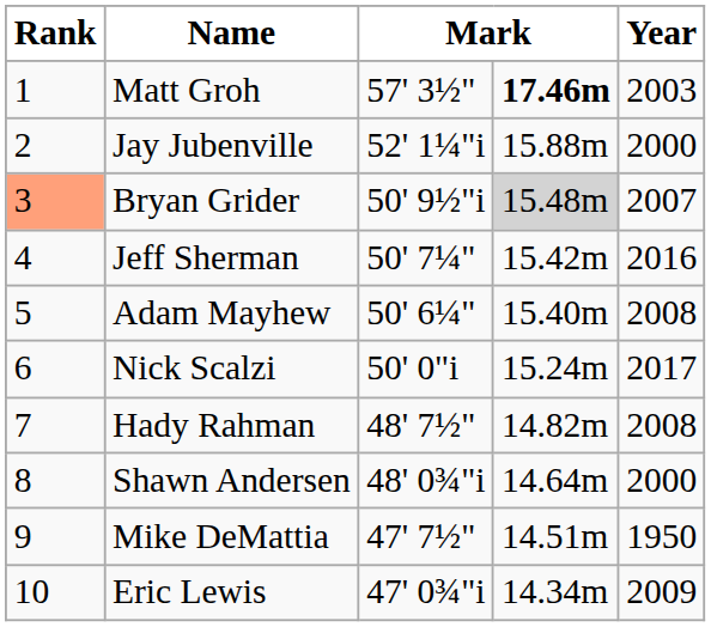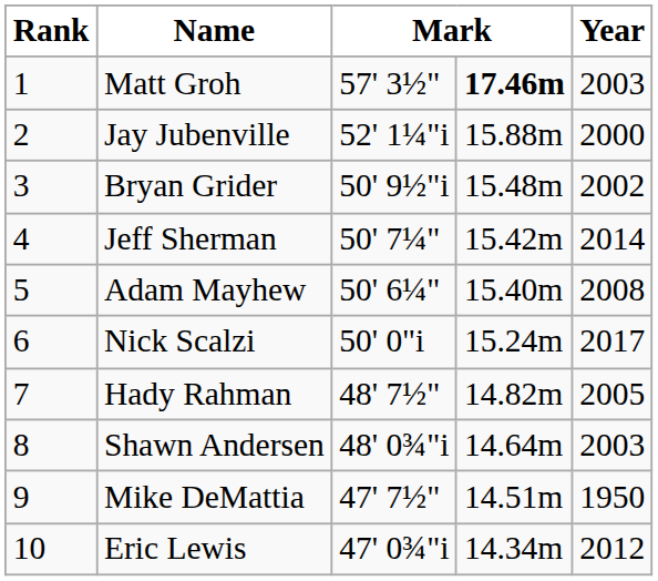 <table class="wikitable">
 <tr>
 <th style="background:white">Rank</th>
 <th style="background:white">Name</th>
 <th colspan="2" style="background:white">Mark</th>
 <th style="background:white">Year</th>
 </tr>
 <tr>
 <td>1</td>
 <td>Matt Groh</td>
 <td>57' 3½"</td>
 <td><strong>17.46m</strong></td>
 <td>2003</td>
 </tr>
 <tr>
 <td>2</td>
 <td>Jay Jubenville</td>
 <td>52' 1¼"i</td>
 <td>15.88m</td>
 <td>2000</td>
 </tr>
 <tr>
-<td style="background: lightsalmon;">3</td>
+<td>3</td>
 <td>Bryan Grider</td>
 <td>50' 9½"i</td>
-<td style="background: lightgrey;">15.48m</td>
-<td>2007</td>
+<td>15.48m</td>
+<td>2002</td>
 </tr>
 <tr>
 <td>4</td>
 <td>Jeff Sherman</td>
 <td>50' 7¼"</td>
 <td>15.42m</td>
-<td>2016</td>
+<td>2014</td>
 </tr>
 <tr>
 <td>5</td>
 <td>Adam Mayhew</td>
 <td>50' 6¼"</td>
 <td>15.40m</td>
 <td>2008</td>
 </tr>
 <tr>
 <td>6</td>
 <td>Nick Scalzi</td>
 <td>50' 0"i</td>
 <td>15.24m</td>
 <td>2017</td>
 </tr>
 <tr>
 <td>7</td>
 <td>Hady Rahman</td>
 <td>48' 7½"</td>
 <td>14.82m</td>
-<td>2008</td>
+<td>2005</td>
 </tr>
 <tr>
 <td>8</td>
 <td>Shawn Andersen</td>
 <td>48' 0¾"i</td>
 <td>14.64m</td>
-<td>2000</td>
+<td>2003</td>
 </tr>
 <tr>
 <td>9</td>
 <td>Mike DeMattia</td>
 <td>47' 7½"</td>
 <td>14.51m</td>
 <td>1950</td>
 </tr>
 <tr>
 <td>10</td>
 <td>Eric Lewis</td>
 <td>47' 0¾"i</td>
 <td>14.34m</td>
-<td>2009</td>
+<td>2012</td>
 </tr>
 </table>
